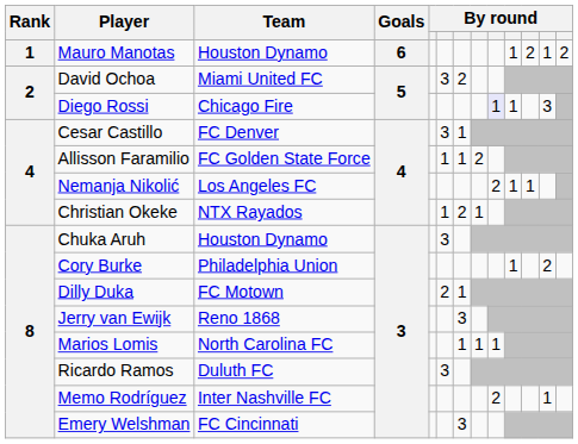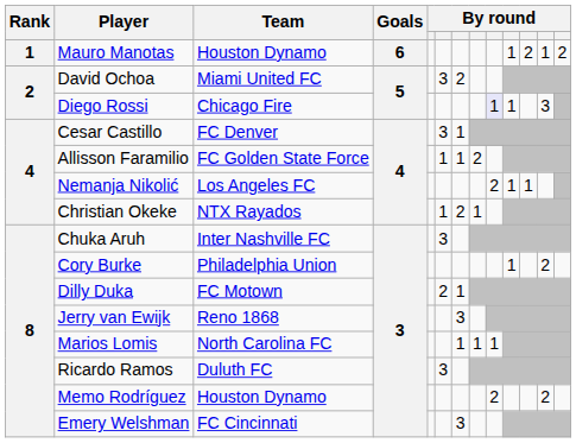 <table class="wikitable" style="text-align:center">
 <tr>
 <th rowspan=2>Rank</th>
 <th rowspan=2>Player</th>
 <th rowspan=2>Team</th>
 <th rowspan=2>Goals</th>
 <th colspan=9>By round</th>
 </tr>
 <tr>
 <th></th>
 <th></th>
 <th></th>
 <th></th>
 <th></th>
 <th></th>
 <th></th>
 <th></th>
 <th></th>
 </tr>
 <tr>
 <th rowspan=1>1</th>
 <td align=left> <a href='#'>Mauro Manotas</a></td>
 <td align=left><a href='#'>Houston Dynamo</a></td>
 <th rowspan=1>6</th>
 <td></td>
 <td></td>
 <td></td>
 <td></td>
 <td></td>
 <td>1</td>
 <td>2</td>
 <td>1</td>
 <td>2</td>
 </tr>
 <tr>
 <th rowspan=2>2</th>
 <td align=left> David Ochoa</td>
 <td align=left><a href='#'>Miami United FC</a></td>
 <th rowspan=2>5</th>
 <td></td>
 <td>3</td>
 <td>2</td>
 <td></td>
 <td></td>
 <td bgcolor="silver" colspan=4></td>
 </tr>
 <tr>
 <td align=left> <a href='#'>Diego Rossi</a></td>
 <td align=left><a href='#'>Chicago Fire</a></td>
 <td></td>
 <td></td>
 <td></td>
 <td></td>
 <td style="background: lavender;">1</td>
 <td>1</td>
 <td></td>
 <td>3</td>
 <td bgcolor="silver" colspan=1></td>
 </tr>
 <tr>
 <th rowspan=4>4</th>
 <td align=left> Cesar Castillo</td>
 <td align=left><a href='#'>FC Denver</a></td>
 <th rowspan=4>4</th>
 <td></td>
 <td>3</td>
 <td>1</td>
 <td bgcolor="silver" colspan=6></td>
 </tr>
 <tr>
 <td align=left> Allisson Faramilio</td>
 <td align=left><a href='#'>FC Golden State Force</a></td>
 <td></td>
 <td>1</td>
 <td>1</td>
 <td>2</td>
 <td></td>
 <td bgcolor="silver" colspan=4></td>
 </tr>
 <tr>
 <td align=left> <a href='#'>Nemanja Nikolić</a></td>
 <td align=left><a href='#'>Los Angeles FC</a></td>
 <td></td>
 <td></td>
 <td></td>
 <td></td>
 <td>2</td>
 <td>1</td>
 <td>1</td>
 <td></td>
 <td bgcolor="silver" colspan=1></td>
 </tr>
 <tr>
 <td align=left> Christian Okeke</td>
 <td align=left><a href='#'>NTX Rayados</a></td>
 <td></td>
 <td>1</td>
 <td>2</td>
 <td>1</td>
 <td></td>
 <td bgcolor="silver" colspan=4></td>
 </tr>
 <tr>
 <th rowspan=8>8</th>
 <td align=left> Chuka Aruh</td>
-<td align=left><a href='#'>Houston Dynamo</a></td>
+<td align=left><a href='#'>Inter Nashville FC</a></td>
 <th rowspan=8>3</th>
 <td></td>
 <td>3</td>
 <td></td>
 <td bgcolor="silver" colspan=6></td>
 </tr>
 <tr>
 <td align=left> <a href='#'>Cory Burke</a></td>
 <td align=left><a href='#'>Philadelphia Union</a></td>
 <td></td>
 <td></td>
 <td></td>
 <td></td>
 <td></td>
 <td>1</td>
 <td></td>
 <td>2</td>
 <td></td>
 </tr>
 <tr>
 <td align=left> <a href='#'>Dilly Duka</a></td>
 <td align=left><a href='#'>FC Motown</a></td>
 <td></td>
 <td>2</td>
 <td>1</td>
 <td bgcolor="silver" colspan=6></td>
 </tr>
 <tr>
 <td align=left> <a href='#'>Jerry van Ewijk</a></td>
 <td align=left><a href='#'>Reno 1868</a></td>
 <td></td>
 <td></td>
 <td>3</td>
 <td></td>
 <td bgcolor="silver" colspan=5></td>
 </tr>
 <tr>
 <td align=left> <a href='#'>Marios Lomis</a></td>
 <td align=left><a href='#'>North Carolina FC</a></td>
 <td></td>
 <td></td>
 <td>1</td>
 <td>1</td>
 <td>1</td>
 <td bgcolor="silver" colspan=4></td>
 </tr>
 <tr>
 <td align=left> Ricardo Ramos</td>
 <td align=left><a href='#'>Duluth FC</a></td>
 <td></td>
 <td>3</td>
 <td></td>
 <td bgcolor="silver" colspan=6></td>
 </tr>
 <tr>
 <td align=left> <a href='#'>Memo Rodríguez</a></td>
-<td align=left><a href='#'>Inter Nashville FC</a></td>
+<td align=left><a href='#'>Houston Dynamo</a></td>
 <td></td>
 <td></td>
 <td></td>
 <td></td>
 <td>2</td>
 <td></td>
 <td></td>
-<td>1</td>
+<td>2</td>
 <td></td>
 </tr>
 <tr>
 <td align=left> <a href='#'>Emery Welshman</a></td>
 <td align=left><a href='#'>FC Cincinnati</a></td>
 <td></td>
 <td></td>
 <td>3</td>
 <td></td>
 <td></td>
 <td bgcolor="silver" colspan=4></td>
 </tr>
 </table>
